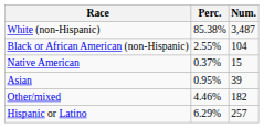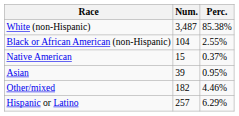 <table class="wikitable">
 <tr>
 <th>Race</th>
+<th>Num.</th>
 <th>Perc.</th>
-<th>Num.</th>
 </tr>
 <tr>
 <td><a href='#'>White</a> (non-Hispanic)</td>
+<td>3,487</td>
 <td>85.38%</td>
-<td>3,487</td>
 </tr>
 <tr>
 <td><a href='#'>Black or African American</a> (non-Hispanic)</td>
+<td>104</td>
 <td>2.55%</td>
-<td>104</td>
 </tr>
 <tr>
 <td><a href='#'>Native American</a></td>
+<td>15</td>
 <td>0.37%</td>
-<td>15</td>
 </tr>
 <tr>
 <td><a href='#'>Asian</a></td>
+<td>39</td>
 <td>0.95%</td>
-<td>39</td>
 </tr>
 <tr>
 <td><a href='#'>Other/mixed</a></td>
+<td>182</td>
 <td>4.46%</td>
-<td>182</td>
 </tr>
 <tr>
 <td><a href='#'>Hispanic</a> or <a href='#'>Latino</a></td>
+<td>257</td>
 <td>6.29%</td>
-<td>257</td>
 </tr>
 </table>
